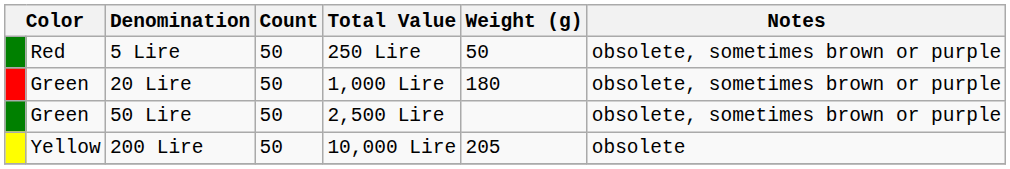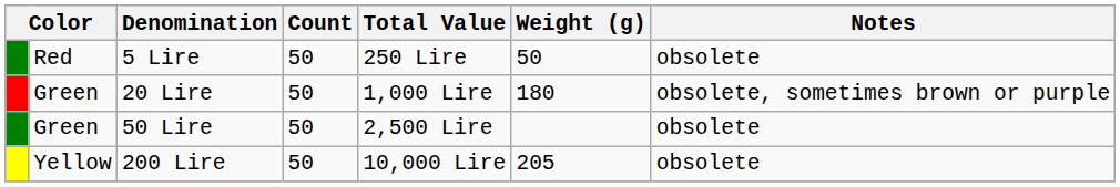 <table class="wikitable">
 <tr>
 <th colspan=2>Color</th>
 <th>Denomination</th>
 <th>Count</th>
 <th>Total Value</th>
 <th>Weight (g)</th>
 <th>Notes</th>
 </tr>
 <tr>
 <td style="background:Green"> </td>
 <td>Red</td>
 <td>5 Lire</td>
 <td>50</td>
 <td>250 Lire</td>
 <td>50</td>
-<td>obsolete, sometimes brown or purple</td>
+<td>obsolete</td>
 </tr>
 <tr>
 <td style="background:Red"> </td>
 <td>Green</td>
 <td>20 Lire</td>
 <td>50</td>
 <td>1,000 Lire</td>
 <td>180</td>
 <td>obsolete, sometimes brown or purple</td>
 </tr>
 <tr>
 <td style="background:Green"> </td>
 <td>Green</td>
 <td>50 Lire</td>
 <td>50</td>
 <td>2,500 Lire</td>
 <td></td>
-<td>obsolete, sometimes brown or purple</td>
+<td>obsolete</td>
 </tr>
 <tr>
 <td style="background:Yellow"> </td>
 <td>Yellow</td>
 <td>200 Lire</td>
 <td>50</td>
 <td>10,000 Lire</td>
 <td>205</td>
 <td>obsolete</td>
 </tr>
 <tr>
 </tr>
 </table>
